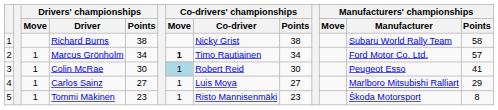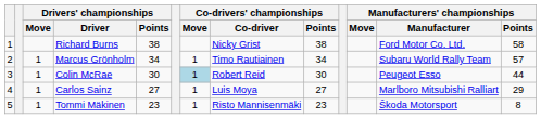 <table class="wikitable" style="font-size:85%;">
 <tr>
 <th rowspan="2"></th>
 <th rowspan="7" style="width:5px;"></th>
 <th colspan="3">Drivers' championships</th>
 <th rowspan="7" style="width:5px;"></th>
 <th colspan="3" nowrap>Co-drivers' championships</th>
 <th rowspan="7" style="width:5px;"></th>
 <th colspan="3" nowrap>Manufacturers' championships</th>
 </tr>
 <tr>
 <th>Move</th>
 <th>Driver</th>
 <th>Points</th>
 <th>Move</th>
 <th>Co-driver</th>
 <th>Points</th>
 <th>Move</th>
 <th>Manufacturer</th>
 <th>Points</th>
 </tr>
 <tr>
 <td align="center">1</td>
 <td align="center"></td>
 <td> <a href='#'>Richard Burns</a></td>
 <td align="center">38</td>
 <td align="center"></td>
 <td> <a href='#'>Nicky Grist</a></td>
 <td align="center">38</td>
 <td align="center"></td>
-<td> <a href='#'>Subaru World Rally Team</a></td>
+<td> <a href='#'>Ford Motor Co. Ltd.</a></td>
 <td align="center">58</td>
 </tr>
 <tr>
 <td align="center">2</td>
 <td align="center"> 1</td>
 <td> <a href='#'>Marcus Grönholm</a></td>
 <td align="center">34</td>
-<td align="center"><strong> 1</strong></td>
+<td align="center"> 1</td>
 <td> <a href='#'>Timo Rautiainen</a></td>
 <td align="center">34</td>
 <td align="center"></td>
-<td> <a href='#'>Ford Motor Co. Ltd.</a></td>
+<td> <a href='#'>Subaru World Rally Team</a></td>
 <td align="center">57</td>
 </tr>
 <tr>
 <td align="center">3</td>
 <td align="center"> 1</td>
 <td> <a href='#'>Colin McRae</a></td>
 <td align="center">30</td>
 <td align="center" style="background: lightblue;"> 1</td>
 <td> <a href='#'>Robert Reid</a></td>
 <td align="center">30</td>
 <td align="center"></td>
 <td> <a href='#'>Peugeot Esso</a></td>
-<td align="center">41</td>
+<td align="center">44</td>
 </tr>
 <tr>
 <td align="center">4</td>
 <td align="center"> 1</td>
 <td> <a href='#'>Carlos Sainz</a></td>
 <td align="center">27</td>
 <td align="center"> 1</td>
 <td> <a href='#'>Luis Moya</a></td>
 <td align="center">27</td>
 <td align="center"></td>
 <td> <a href='#'>Marlboro Mitsubishi Ralliart</a></td>
 <td align="center">29</td>
 </tr>
 <tr>
 <td align="center">5</td>
 <td align="center"> 1</td>
 <td> <a href='#'>Tommi Mäkinen</a></td>
 <td align="center">23</td>
 <td align="center"> 1</td>
 <td> <a href='#'>Risto Mannisenmäki</a></td>
 <td align="center">23</td>
 <td align="center"></td>
 <td> <a href='#'>Škoda Motorsport</a></td>
 <td align="center">8</td>
 </tr>
 </table>
